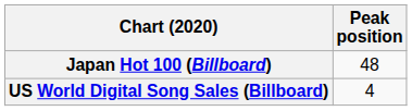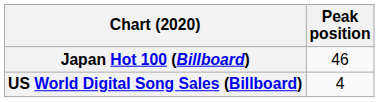 <table class="wikitable sortable plainrowheaders" style="text-align:center">
 <tr>
 <th scope="col">Chart (2020)</th>
 <th scope="col">Peak<br>position</th>
 </tr>
 <tr>
 <th scope="row">Japan <a href='#'>Hot 100</a> (<em><a href='#'>Billboard</a></em>)</th>
-<td>48</td>
+<td>46</td>
 </tr>
 <tr>
 <th scope="row">US <a href='#'>World Digital Song Sales</a> (<a href='#'>Billboard</a>)</th>
 <td>4</td>
 </tr>
 </table>
